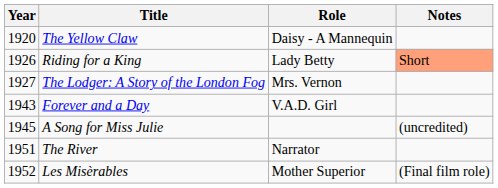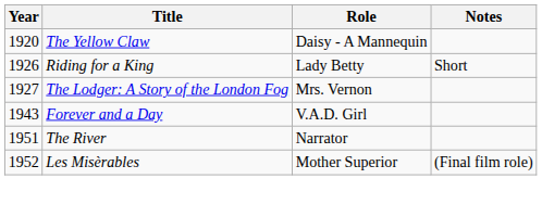 <table class="wikitable">
 <tr>
 <th>Year</th>
 <th>Title</th>
 <th>Role</th>
 <th>Notes</th>
 </tr>
 <tr>
 <td>1920</td>
 <td><em><a href='#'>The Yellow Claw</a></em></td>
 <td>Daisy - A Mannequin</td>
 <td></td>
 </tr>
 <tr>
 <td>1926</td>
 <td><em>Riding for a King</em></td>
 <td>Lady Betty</td>
-<td style="background: lightsalmon;">Short</td>
+<td>Short</td>
 </tr>
 <tr>
 <td>1927</td>
 <td><em><a href='#'>The Lodger: A Story of the London Fog</a></em></td>
 <td>Mrs. Vernon</td>
 <td></td>
 </tr>
 <tr>
 <td>1943</td>
 <td><em><a href='#'>Forever and a Day</a></em></td>
 <td>V.A.D. Girl</td>
 <td></td>
 </tr>
 <tr>
-<td>1945</td>
-<td><em>A Song for Miss Julie</em></td>
-<td></td>
-<td>(uncredited)</td>
-</tr>
-<tr>
 <td>1951</td>
 <td><em>The River</em></td>
 <td>Narrator</td>
 <td></td>
 </tr>
 <tr>
 <td>1952</td>
 <td><em>Les Misèrables</em></td>
 <td>Mother Superior</td>
 <td>(Final film role)</td>
 </tr>
 </table>
